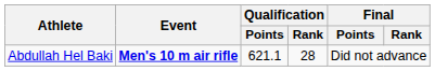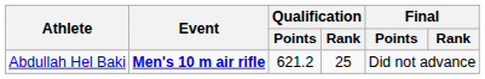 <table class="wikitable" style="font-size:90%">
 <tr>
 <th rowspan="2">Athlete</th>
 <th rowspan="2">Event</th>
 <th colspan=2>Qualification</th>
 <th colspan=2>Final</th>
 </tr>
 <tr style="font-size:95%">
 <th>Points</th>
 <th>Rank</th>
 <th>Points</th>
 <th>Rank</th>
 </tr>
 <tr align=center>
 <td align=left><a href='#'>Abdullah Hel Baki</a></td>
 <td align=left><strong><a href='#'>Men's 10 m air rifle</a></strong></td>
-<td>621.1</td>
-<td>28</td>
+<td>621.2</td>
+<td>25</td>
 <td colspan=2>Did not advance</td>
 </tr>
 </table>
